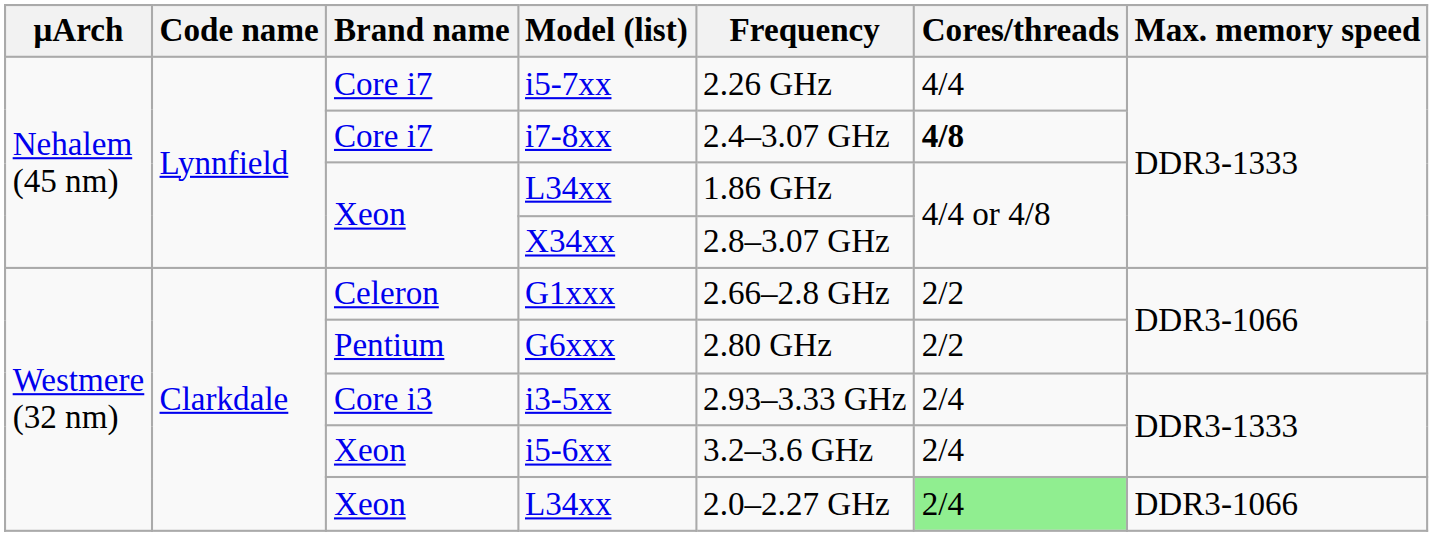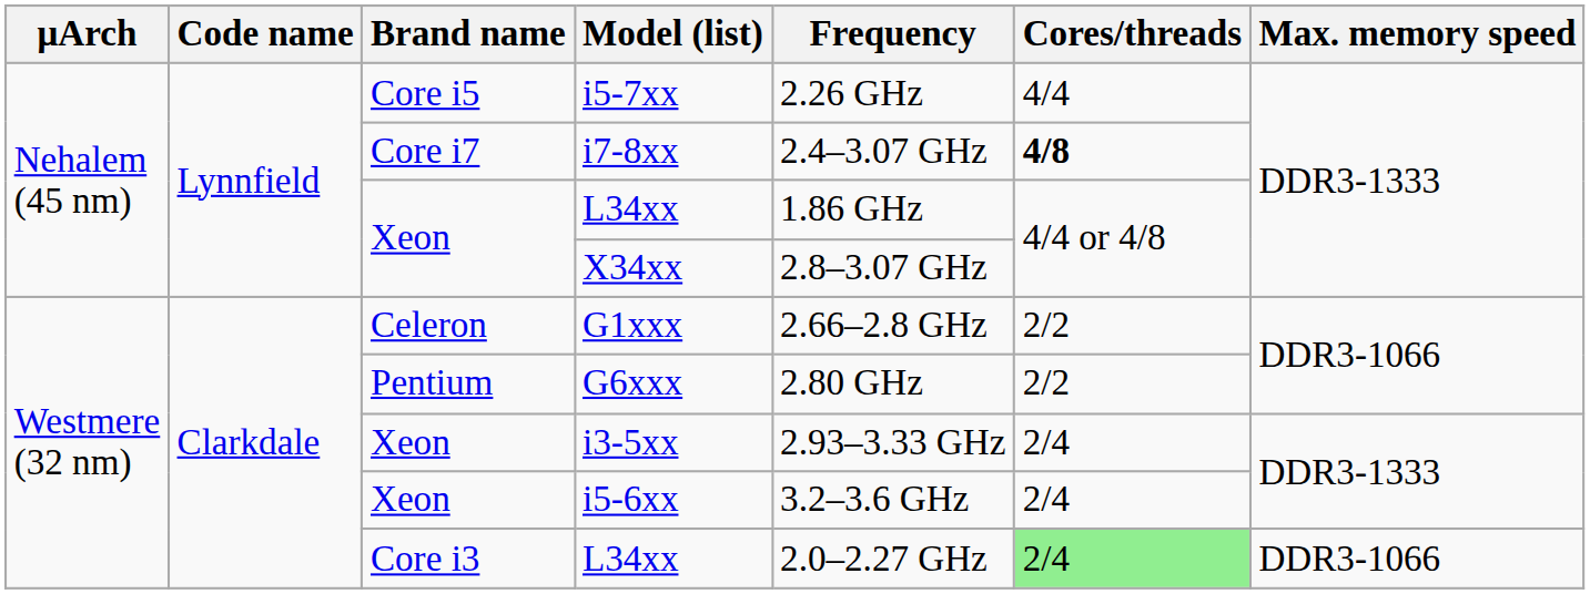 <table class="wikitable">
 <tr>
 <th>μArch</th>
 <th>Code name</th>
 <th>Brand name</th>
 <th>Model (list)</th>
 <th>Frequency</th>
 <th>Cores/threads</th>
 <th>Max. memory speed</th>
 </tr>
 <tr>
 <td rowspan=4><a href='#'>Nehalem</a><br>(45 nm)</td>
 <td rowspan=4><a href='#'>Lynnfield</a></td>
-<td><a href='#'>Core i7</a></td>
+<td><a href='#'>Core i5</a></td>
 <td><a href='#'>i5-7xx</a></td>
 <td>2.26 GHz</td>
 <td>4/4</td>
 <td rowspan=4>DDR3-1333</td>
 </tr>
 <tr>
 <td><a href='#'>Core i7</a></td>
 <td><a href='#'>i7-8xx</a></td>
 <td>2.4–3.07 GHz</td>
 <td><strong>4/8</strong></td>
 </tr>
 <tr>
 <td rowspan=2><a href='#'>Xeon</a></td>
 <td><a href='#'>L34xx</a></td>
 <td>1.86 GHz</td>
 <td rowspan=2>4/4 or 4/8</td>
 </tr>
 <tr>
 <td><a href='#'>X34xx</a></td>
 <td>2.8–3.07 GHz</td>
 </tr>
 <tr>
 <td rowspan=5><a href='#'>Westmere</a><br>(32 nm)</td>
 <td rowspan=5><a href='#'>Clarkdale</a></td>
 <td><a href='#'>Celeron</a></td>
 <td><a href='#'>G1xxx</a></td>
 <td>2.66–2.8 GHz</td>
 <td>2/2</td>
 <td rowspan=2>DDR3-1066</td>
 </tr>
 <tr>
 <td><a href='#'>Pentium</a></td>
 <td><a href='#'>G6xxx</a></td>
 <td>2.80 GHz</td>
 <td>2/2</td>
 </tr>
 <tr>
-<td><a href='#'>Core i3</a></td>
+<td><a href='#'>Xeon</a></td>
 <td><a href='#'>i3-5xx</a></td>
 <td>2.93–3.33 GHz</td>
 <td>2/4</td>
 <td rowspan=2>DDR3-1333</td>
 </tr>
 <tr>
 <td><a href='#'>Xeon</a></td>
 <td><a href='#'>i5-6xx</a></td>
 <td>3.2–3.6 GHz</td>
 <td>2/4</td>
 </tr>
 <tr>
-<td><a href='#'>Xeon</a></td>
+<td><a href='#'>Core i3</a></td>
 <td><a href='#'>L34xx</a></td>
 <td>2.0–2.27 GHz</td>
 <td style="background: lightgreen;">2/4</td>
 <td>DDR3-1066</td>
 </tr>
 </table>
